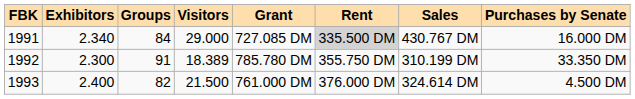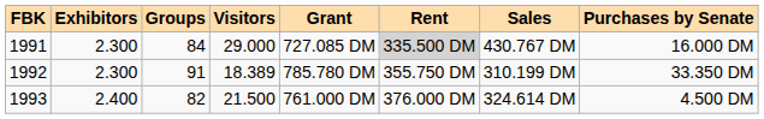 <table class="wikitable sortable mw-datatable" style="text-align:right;">
 <tr>
 <th style="background-color: #ffdead;">FBK</th>
 <th style="background-color: #ffdead;">Exhibitors</th>
 <th style="background-color: #ffdead;">Groups</th>
 <th style="background-color: #ffdead;">Visitors</th>
 <th style="background-color: #ffdead;">Grant</th>
 <th style="background-color: #ffdead;">Rent</th>
 <th style="background-color: #ffdead;">Sales</th>
 <th style="background-color: #ffdead;">Purchases by Senate</th>
 </tr>
 <tr>
 <td style="text-align:left;">1991</td>
-<td>2.340</td>
+<td>2.300</td>
 <td>84</td>
 <td>29.000</td>
 <td>727.085 DM</td>
 <td style="background: lightgrey;">335.500 DM</td>
 <td>430.767 DM</td>
 <td>16.000 DM</td>
 </tr>
 <tr>
 <td style="text-align:left;">1992</td>
 <td>2.300</td>
 <td>91</td>
 <td>18.389</td>
 <td>785.780 DM</td>
 <td>355.750 DM</td>
 <td>310.199 DM</td>
 <td>33.350 DM</td>
 </tr>
 <tr>
 <td style="text-align:left;">1993</td>
 <td>2.400</td>
 <td>82</td>
 <td>21.500</td>
 <td>761.000 DM</td>
 <td>376.000 DM</td>
 <td>324.614 DM</td>
 <td>4.500 DM</td>
 </tr>
 </table>
